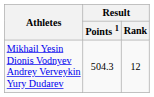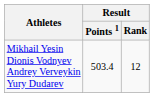 <table class="wikitable" border="1" style="font-size:90%">
 <tr>
 <th rowspan=2>Athletes</th>
 <th colspan=2>Result</th>
 </tr>
 <tr>
 <th>Points <sup>1</sup></th>
 <th>Rank</th>
 </tr>
 <tr>
 <td> <a href='#'>Mikhail Yesin</a><br> <a href='#'>Dionis Vodnyev</a><br> <a href='#'>Andrey Verveykin</a><br> <a href='#'>Yury Dudarev</a></td>
-<td align=center>504.3</td>
+<td align=center>503.4</td>
 <td align=center>12</td>
 </tr>
 </table>
